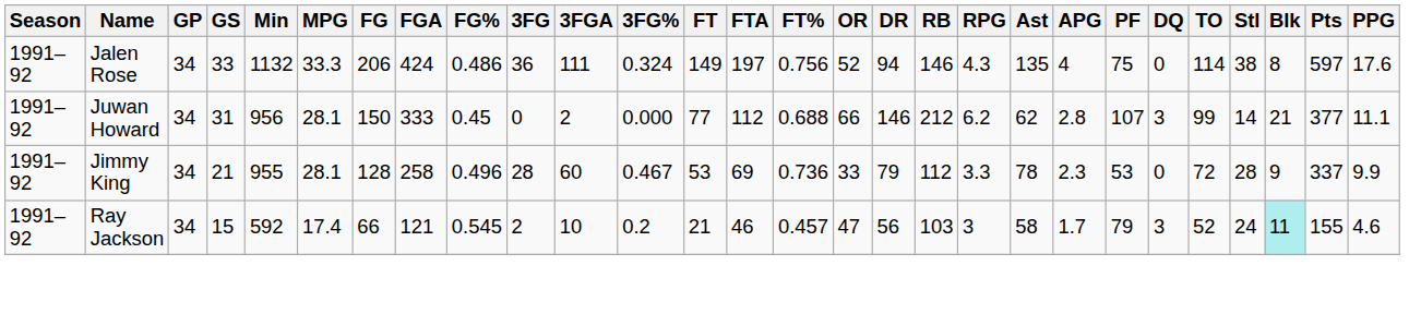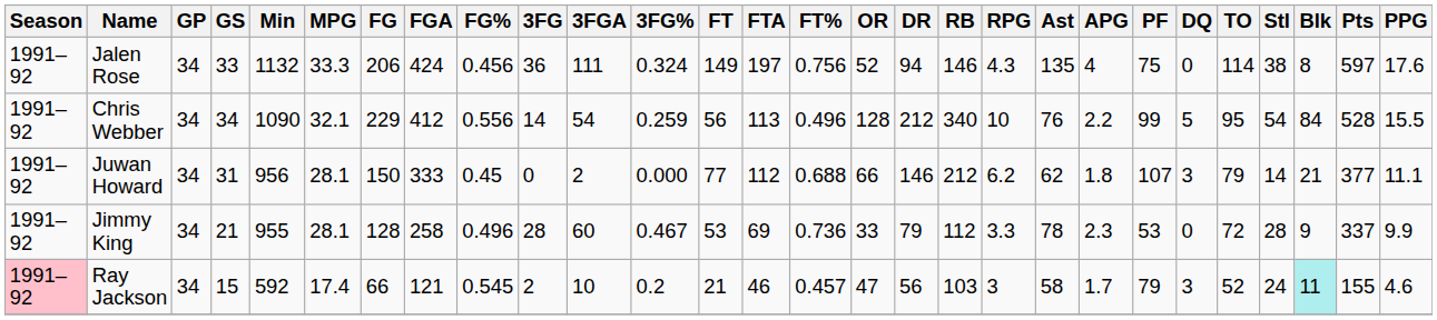 <table class="wikitable sortable">
 <tr>
 <th>Season</th>
 <th>Name</th>
 <th>GP</th>
 <th>GS</th>
 <th>Min</th>
 <th>MPG</th>
 <th>FG</th>
 <th>FGA</th>
 <th>FG%</th>
 <th>3FG</th>
 <th>3FGA</th>
 <th>3FG%</th>
 <th>FT</th>
 <th>FTA</th>
 <th>FT%</th>
 <th>OR</th>
 <th>DR</th>
 <th>RB</th>
 <th>RPG</th>
 <th>Ast</th>
 <th>APG</th>
 <th>PF</th>
 <th>DQ</th>
 <th>TO</th>
 <th>Stl</th>
 <th>Blk</th>
 <th>Pts</th>
 <th>PPG</th>
 </tr>
 <tr>
 <td>1991–92</td>
 <td>Jalen Rose</td>
 <td>34</td>
 <td>33</td>
 <td>1132</td>
 <td>33.3</td>
 <td>206</td>
 <td>424</td>
-<td>0.486</td>
+<td>0.456</td>
 <td>36</td>
 <td>111</td>
 <td>0.324</td>
 <td>149</td>
 <td>197</td>
 <td>0.756</td>
 <td>52</td>
 <td>94</td>
 <td>146</td>
 <td>4.3</td>
 <td>135</td>
 <td>4</td>
 <td>75</td>
 <td>0</td>
 <td>114</td>
 <td>38</td>
 <td>8</td>
 <td>597</td>
 <td>17.6</td>
 </tr>
 <tr>
 <td>1991–92</td>
+<td>Chris Webber</td>
+<td>34</td>
+<td>34</td>
+<td>1090</td>
+<td>32.1</td>
+<td>229</td>
+<td>412</td>
+<td>0.556</td>
+<td>14</td>
+<td>54</td>
+<td>0.259</td>
+<td>56</td>
+<td>113</td>
+<td>0.496</td>
+<td>128</td>
+<td>212</td>
+<td>340</td>
+<td>10</td>
+<td>76</td>
+<td>2.2</td>
+<td>99</td>
+<td>5</td>
+<td>95</td>
+<td>54</td>
+<td>84</td>
+<td>528</td>
+<td>15.5</td>
+</tr>
+<tr>
+<td>1991–92</td>
 <td>Juwan Howard</td>
 <td>34</td>
 <td>31</td>
 <td>956</td>
 <td>28.1</td>
 <td>150</td>
 <td>333</td>
 <td>0.45</td>
 <td>0</td>
 <td>2</td>
 <td>0.000</td>
 <td>77</td>
 <td>112</td>
 <td>0.688</td>
 <td>66</td>
 <td>146</td>
 <td>212</td>
 <td>6.2</td>
 <td>62</td>
-<td>2.8</td>
+<td>1.8</td>
 <td>107</td>
 <td>3</td>
-<td>99</td>
+<td>79</td>
 <td>14</td>
 <td>21</td>
 <td>377</td>
 <td>11.1</td>
 </tr>
 <tr>
 <td>1991–92</td>
 <td>Jimmy King</td>
 <td>34</td>
 <td>21</td>
 <td>955</td>
 <td>28.1</td>
 <td>128</td>
 <td>258</td>
 <td>0.496</td>
 <td>28</td>
 <td>60</td>
 <td>0.467</td>
 <td>53</td>
 <td>69</td>
 <td>0.736</td>
 <td>33</td>
 <td>79</td>
 <td>112</td>
 <td>3.3</td>
 <td>78</td>
 <td>2.3</td>
 <td>53</td>
 <td>0</td>
 <td>72</td>
 <td>28</td>
 <td>9</td>
 <td>337</td>
 <td>9.9</td>
 </tr>
 <tr>
-<td>1991–92</td>
+<td style="background: pink;">1991–92</td>
 <td>Ray Jackson</td>
 <td>34</td>
 <td>15</td>
 <td>592</td>
 <td>17.4</td>
 <td>66</td>
 <td>121</td>
 <td>0.545</td>
 <td>2</td>
 <td>10</td>
 <td>0.2</td>
 <td>21</td>
 <td>46</td>
 <td>0.457</td>
 <td>47</td>
 <td>56</td>
 <td>103</td>
 <td>3</td>
 <td>58</td>
 <td>1.7</td>
 <td>79</td>
 <td>3</td>
 <td>52</td>
 <td>24</td>
 <td style="background: paleturquoise;">11</td>
 <td>155</td>
 <td>4.6</td>
 </tr>
 <tr>
 </tr>
 </table>
